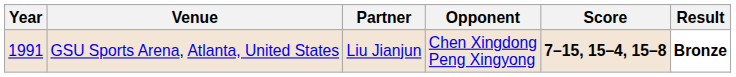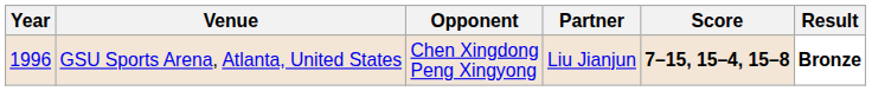 <table class="sortable wikitable" style="font-size: 90%;">
 <tr>
 <th>Year</th>
 <th>Venue</th>
+<th>Opponent</th>
 <th>Partner</th>
-<th>Opponent</th>
 <th>Score</th>
 <th>Result</th>
 </tr>
 <tr style="background:#F3E6D7">
-<td align="center"><a href='#'>1991</a></td>
+<td align="center"><a href='#'>1996</a></td>
 <td align="left"><a href='#'>GSU Sports Arena</a>, <a href='#'>Atlanta, United States</a></td>
+<td align="left"> <a href='#'>Chen Xingdong</a> <br>  <a href='#'>Peng Xingyong</a></td>
 <td align="left"> <a href='#'>Liu Jianjun</a></td>
-<td align="left"> <a href='#'>Chen Xingdong</a> <br>  <a href='#'>Peng Xingyong</a></td>
 <td align="left"><strong>7–15, 15–4, 15–8</strong></td>
 <td style="text-align:left; background:white"> <strong>Bronze</strong></td>
 </tr>
 </table>
